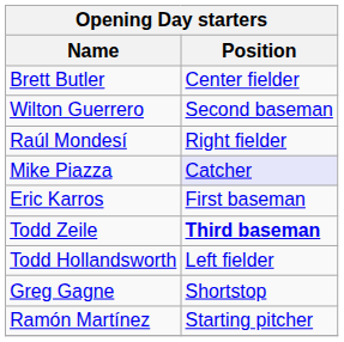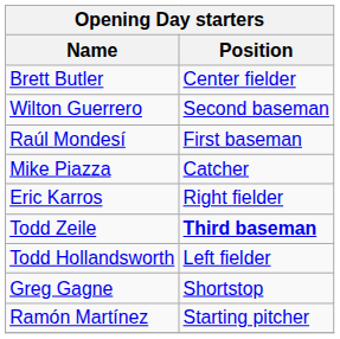 <table class="wikitable" style="text-align:left">
 <tr>
 <th colspan="2">Opening Day starters</th>
 </tr>
 <tr>
 <th>Name</th>
 <th>Position</th>
 </tr>
 <tr>
 <td><a href='#'>Brett Butler</a></td>
 <td><a href='#'>Center fielder</a></td>
 </tr>
 <tr>
 <td><a href='#'>Wilton Guerrero</a></td>
 <td><a href='#'>Second baseman</a></td>
 </tr>
 <tr>
 <td><a href='#'>Raúl Mondesí</a></td>
-<td><a href='#'>Right fielder</a></td>
+<td><a href='#'>First baseman</a></td>
 </tr>
 <tr>
 <td><a href='#'>Mike Piazza</a></td>
-<td style="background: lavender;"><a href='#'>Catcher</a></td>
+<td><a href='#'>Catcher</a></td>
 </tr>
 <tr>
 <td><a href='#'>Eric Karros</a></td>
-<td><a href='#'>First baseman</a></td>
+<td><a href='#'>Right fielder</a></td>
 </tr>
 <tr>
 <td><a href='#'>Todd Zeile</a></td>
 <td><strong><a href='#'>Third baseman</a></strong></td>
 </tr>
 <tr>
 <td><a href='#'>Todd Hollandsworth</a></td>
 <td><a href='#'>Left fielder</a></td>
 </tr>
 <tr>
 <td><a href='#'>Greg Gagne</a></td>
 <td><a href='#'>Shortstop</a></td>
 </tr>
 <tr>
 <td><a href='#'>Ramón Martínez</a></td>
 <td><a href='#'>Starting pitcher</a></td>
 </tr>
 <tr>
 </tr>
 </table>
